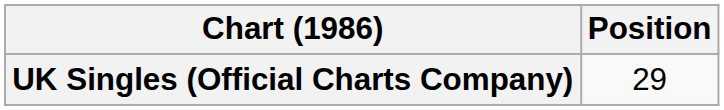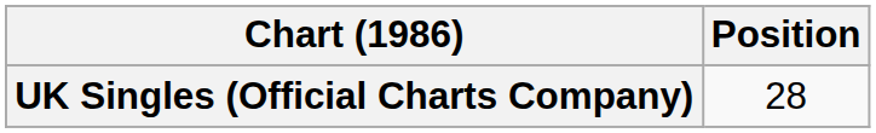 <table class="wikitable plainrowheaders" style="text-align:center;">
 <tr>
 <th>Chart (1986)</th>
 <th>Position</th>
 </tr>
 <tr>
 <th scope="row">UK Singles (Official Charts Company)</th>
-<td align="center">29</td>
+<td align="center">28</td>
 </tr>
 </table>
